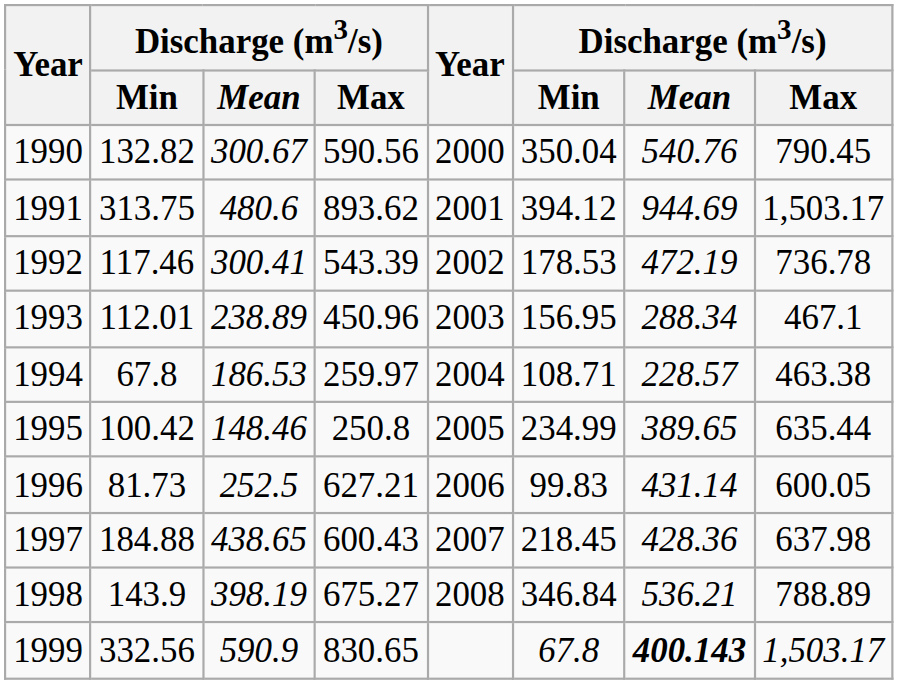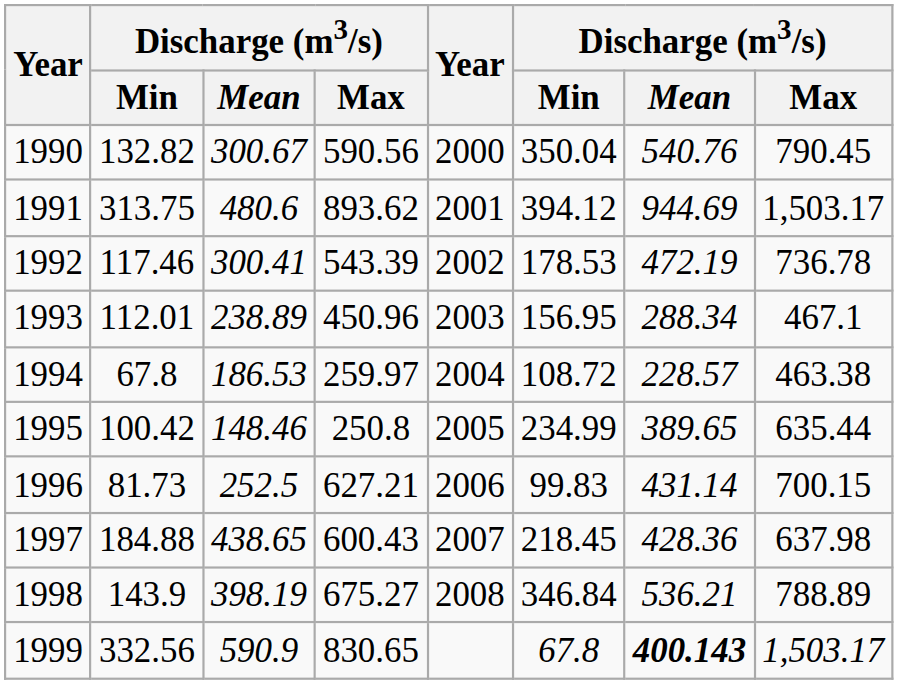 <table class="wikitable" style="text-align:center;">
 <tr>
 <th rowspan="2">Year</th>
 <th colspan="3">Discharge (m<sup>3</sup>/s)</th>
 <th rowspan="2">Year</th>
 <th colspan="3">Discharge (m<sup>3</sup>/s)</th>
 </tr>
 <tr>
 <th>Min</th>
 <th><em>Mean</em></th>
 <th>Max</th>
 <th>Min</th>
 <th><em>Mean</em></th>
 <th>Max</th>
 </tr>
 <tr>
 <td>1990</td>
 <td>132.82</td>
 <td><em>300.67</em></td>
 <td>590.56</td>
 <td>2000</td>
 <td>350.04</td>
 <td><em>540.76</em></td>
 <td>790.45</td>
 </tr>
 <tr>
 <td>1991</td>
 <td>313.75</td>
 <td><em>480.6</em></td>
 <td>893.62</td>
 <td>2001</td>
 <td>394.12</td>
 <td><em>944.69</em></td>
 <td>1,503.17</td>
 </tr>
 <tr>
 <td>1992</td>
 <td>117.46</td>
 <td><em>300.41</em></td>
 <td>543.39</td>
 <td>2002</td>
 <td>178.53</td>
 <td><em>472.19</em></td>
 <td>736.78</td>
 </tr>
 <tr>
 <td>1993</td>
 <td>112.01</td>
 <td><em>238.89</em></td>
 <td>450.96</td>
 <td>2003</td>
 <td>156.95</td>
 <td><em>288.34</em></td>
 <td>467.1</td>
 </tr>
 <tr>
 <td>1994</td>
 <td>67.8</td>
 <td><em>186.53</em></td>
 <td>259.97</td>
 <td>2004</td>
-<td>108.71</td>
+<td>108.72</td>
 <td><em>228.57</em></td>
 <td>463.38</td>
 </tr>
 <tr>
 <td>1995</td>
 <td>100.42</td>
 <td><em>148.46</em></td>
 <td>250.8</td>
 <td>2005</td>
 <td>234.99</td>
 <td><em>389.65</em></td>
 <td>635.44</td>
 </tr>
 <tr>
 <td>1996</td>
 <td>81.73</td>
 <td><em>252.5</em></td>
 <td>627.21</td>
 <td>2006</td>
 <td>99.83</td>
 <td><em>431.14</em></td>
-<td>600.05</td>
+<td>700.15</td>
 </tr>
 <tr>
 <td>1997</td>
 <td>184.88</td>
 <td><em>438.65</em></td>
 <td>600.43</td>
 <td>2007</td>
 <td>218.45</td>
 <td><em>428.36</em></td>
 <td>637.98</td>
 </tr>
 <tr>
 <td>1998</td>
 <td>143.9</td>
 <td><em>398.19</em></td>
 <td>675.27</td>
 <td>2008</td>
 <td>346.84</td>
 <td><em>536.21</em></td>
 <td>788.89</td>
 </tr>
 <tr>
 <td>1999</td>
 <td>332.56</td>
 <td><em>590.9</em></td>
 <td>830.65</td>
 <td></td>
 <td><em>67.8</em></td>
 <td><strong><em>400.143</em></strong></td>
 <td><em>1,503.17</em></td>
 </tr>
 </table>
